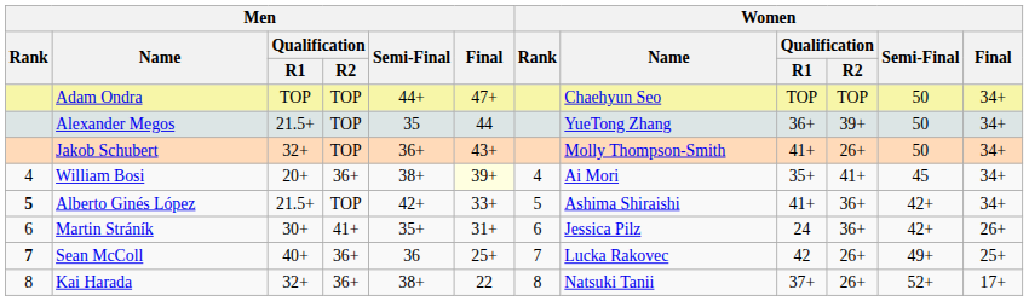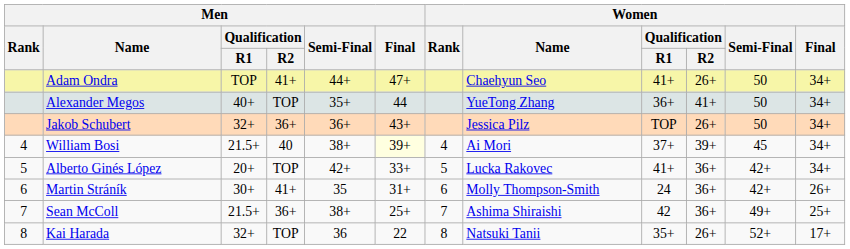 <table class="wikitable sortable" style="text-align:center">
 <tr>
 <th colspan="6">Men</th>
 <th colspan="6">Women</th>
 </tr>
 <tr>
 <th rowspan="2">Rank</th>
 <th rowspan="2" width="200">Name</th>
 <th colspan="2">Qualification</th>
 <th rowspan="2">Semi-Final</th>
 <th rowspan="2" width="50">Final</th>
 <th rowspan="2">Rank</th>
 <th rowspan="2" width="200">Name</th>
 <th colspan="2">Qualification</th>
 <th rowspan="2">Semi-Final</th>
 <th rowspan="2" width="50">Final</th>
 </tr>
 <tr>
 <th>R1</th>
 <th>R2</th>
 <th>R1</th>
 <th>R2</th>
 </tr>
 <tr bgcolor="#F7F6A8">
 <td></td>
 <td align="left"> <a href='#'>Adam Ondra</a></td>
 <td>TOP</td>
-<td>TOP</td>
+<td>41+</td>
 <td>44+</td>
 <td>47+</td>
 <td></td>
 <td align="left"> <a href='#'>Chaehyun Seo</a></td>
-<td>TOP</td>
-<td>TOP</td>
+<td>41+</td>
+<td>26+</td>
 <td>50</td>
 <td>34+</td>
 </tr>
 <tr bgcolor="#DCE5E5">
 <td></td>
 <td align="left"> <a href='#'>Alexander Megos</a></td>
-<td>21.5+</td>
+<td>40+</td>
 <td>TOP</td>
-<td>35</td>
+<td>35+</td>
 <td>44</td>
 <td></td>
 <td align="left"> <a href='#'>YueTong Zhang</a></td>
 <td>36+</td>
-<td>39+</td>
+<td>41+</td>
 <td>50</td>
 <td>34+</td>
 </tr>
 <tr bgcolor="#FFDAB9">
 <td></td>
 <td align="left"> <a href='#'>Jakob Schubert</a></td>
 <td>32+</td>
-<td>TOP</td>
+<td>36+</td>
 <td>36+</td>
 <td>43+</td>
 <td></td>
-<td align="left"> <a href='#'>Molly Thompson-Smith</a></td>
-<td>41+</td>
+<td align="left"> <a href='#'>Jessica Pilz</a></td>
+<td>TOP</td>
 <td>26+</td>
 <td>50</td>
 <td>34+</td>
 </tr>
 <tr>
 <td align="center">4</td>
 <td align="left"> <a href='#'>William Bosi</a></td>
-<td>20+</td>
-<td>36+</td>
+<td>21.5+</td>
+<td>40</td>
 <td>38+</td>
 <td style="background: lightyellow;">39+</td>
 <td>4</td>
 <td align="left"> <a href='#'>Ai Mori</a></td>
-<td>35+</td>
-<td>41+</td>
+<td>37+</td>
+<td>39+</td>
 <td>45</td>
 <td>34+</td>
 </tr>
 <tr>
-<td align="center"><strong>5</strong></td>
+<td align="center">5</td>
 <td align="left"> <a href='#'>Alberto Ginés López</a></td>
-<td>21.5+</td>
+<td>20+</td>
 <td>TOP</td>
 <td>42+</td>
 <td>33+</td>
 <td>5</td>
-<td align="left"> <a href='#'>Ashima Shiraishi</a></td>
+<td align="left"> <a href='#'>Lucka Rakovec</a></td>
 <td>41+</td>
 <td>36+</td>
 <td>42+</td>
 <td>34+</td>
 </tr>
 <tr>
 <td align="center">6</td>
 <td align="left"> <a href='#'>Martin Stráník</a></td>
 <td>30+</td>
 <td>41+</td>
-<td>35+</td>
+<td>35</td>
 <td>31+</td>
 <td>6</td>
-<td align="left"> <a href='#'>Jessica Pilz</a></td>
+<td align="left"> <a href='#'>Molly Thompson-Smith</a></td>
 <td>24</td>
 <td>36+</td>
 <td>42+</td>
 <td>26+</td>
 </tr>
 <tr>
-<td align="center"><strong>7</strong></td>
+<td align="center">7</td>
 <td align="left"> <a href='#'>Sean McColl</a></td>
-<td>40+</td>
+<td>21.5+</td>
 <td>36+</td>
-<td>36</td>
+<td>38+</td>
 <td>25+</td>
 <td>7</td>
-<td align="left"> <a href='#'>Lucka Rakovec</a></td>
+<td align="left"> <a href='#'>Ashima Shiraishi</a></td>
 <td>42</td>
-<td>26+</td>
+<td>36+</td>
 <td>49+</td>
 <td>25+</td>
 </tr>
 <tr>
 <td align="center">8</td>
 <td align="left"> <a href='#'>Kai Harada</a></td>
 <td>32+</td>
-<td>36+</td>
-<td>38+</td>
+<td>TOP</td>
+<td>36</td>
 <td>22</td>
 <td>8</td>
 <td align="left"> <a href='#'>Natsuki Tanii</a></td>
-<td>37+</td>
+<td>35+</td>
 <td>26+</td>
 <td>52+</td>
 <td>17+</td>
 </tr>
 </table>
